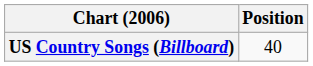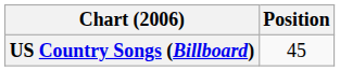 <table class="wikitable plainrowheaders">
 <tr>
 <th scope="col">Chart (2006)</th>
 <th scope="col">Position</th>
 </tr>
 <tr>
 <th scope="row">US <a href='#'>Country Songs</a> (<em><a href='#'>Billboard</a></em>)</th>
-<td align="center">40</td>
+<td align="center">45</td>
 </tr>
 </table>
